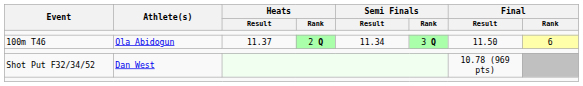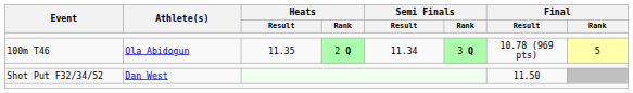 <table class=wikitable style="font-size:90%">
 <tr>
 <th rowspan="2" style="width:150px;">Event</th>
 <th rowspan="2" style="width:150px;">Athlete(s)</th>
 <th colspan="2" style="width:150px;">Heats</th>
 <th colspan="2" style="width:150px;">Semi Finals</th>
 <th colspan="2" style="width:175px;">Final</th>
 </tr>
 <tr>
 <th style="line-height:1em; width:100px;"><small>Result</small></th>
 <th style="line-height:1em; width:50px;"><small>Rank</small></th>
 <th style="line-height:1em; width:100px;"><small>Result</small></th>
 <th style="line-height:1em; width:50px;"><small>Rank</small></th>
 <th style="line-height:1em; width:100px;"><small>Result</small></th>
 <th style="line-height:1em; width:75px;"><small>Rank</small></th>
 </tr>
 <tr>
 <td colspan="8" style="height:1px;;"></td>
 </tr>
 <tr>
 <td>100m T46</td>
 <td><a href='#'>Ola Abidogun</a></td>
-<td style="text-align:center;">11.37</td>
+<td style="text-align:center;">11.35</td>
 <td style="text-align:center; background:#afa;">2 <strong>Q</strong></td>
 <td style="text-align:center;">11.34</td>
 <td style="text-align:center; background:#afa;">3 <strong>Q</strong></td>
-<td style="text-align:center;">11.50</td>
-<td style="text-align:center; background:#ffa;">6</td>
+<td style="text-align:center;">10.78 (969 pts)</td>
+<td style="text-align:center; background:#ffa;">5</td>
 </tr>
 <tr>
 <td colspan="8" style="height:1px;;"></td>
 </tr>
 <tr>
 <td>Shot Put F32/34/52</td>
 <td><a href='#'>Dan West</a></td>
 <td style="background:honeydew;" colspan="4"></td>
-<td style="text-align:center;">10.78 (969 pts)</td>
+<td style="text-align:center;">11.50</td>
 <td style="text-align:center; background:silver;"></td>
 </tr>
 <tr>
 <td colspan="8" style="height:1px;;"></td>
 </tr>
 </table>
